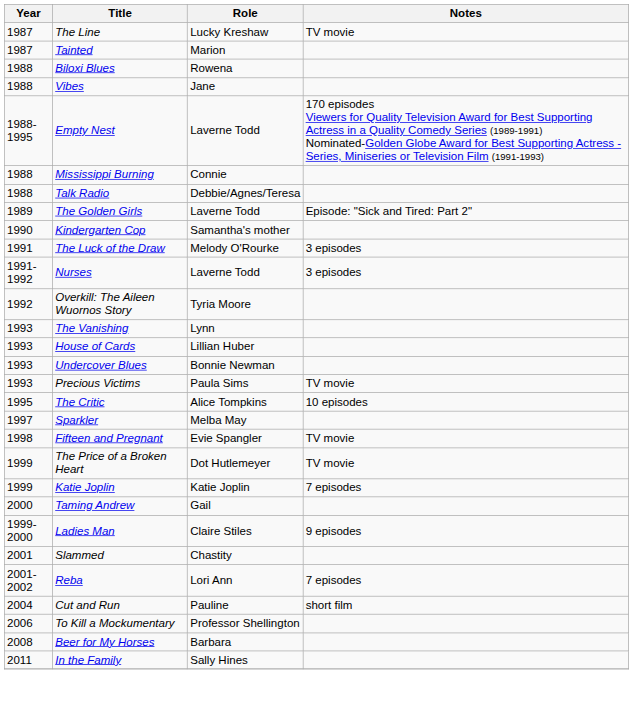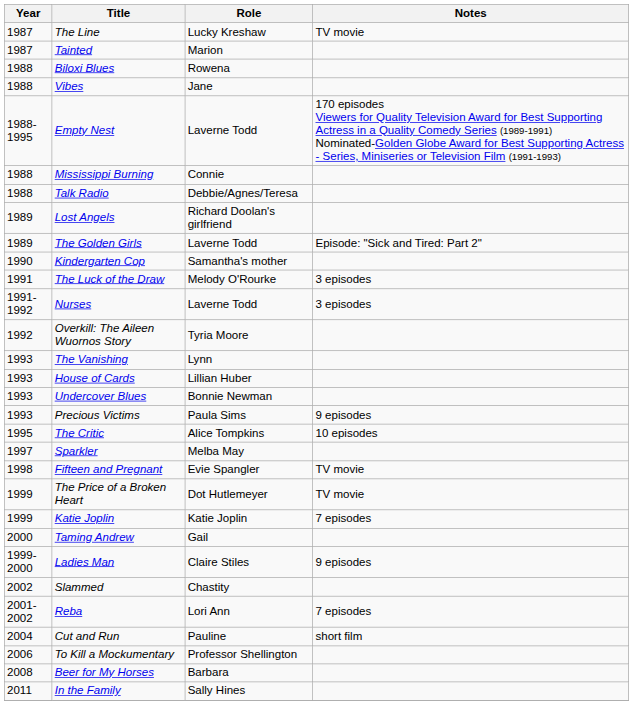 <table class="wikitable sortable">
 <tr>
 <th>Year</th>
 <th>Title</th>
 <th>Role</th>
 <th class="unsortable">Notes</th>
 </tr>
 <tr>
 <td>1987</td>
 <td><em>The Line</em></td>
 <td>Lucky Kreshaw</td>
 <td>TV movie</td>
 </tr>
 <tr>
 <td>1987</td>
 <td><em><a href='#'>Tainted</a></em></td>
 <td>Marion</td>
 <td></td>
 </tr>
 <tr>
 <td>1988</td>
 <td><em><a href='#'>Biloxi Blues</a></em></td>
 <td>Rowena</td>
 <td></td>
 </tr>
 <tr>
 <td>1988</td>
 <td><em><a href='#'>Vibes</a></em></td>
 <td>Jane</td>
 <td></td>
 </tr>
 <tr>
 <td>1988-1995</td>
 <td><em><a href='#'>Empty Nest</a></em></td>
 <td>Laverne Todd</td>
 <td>170 episodes<br><a href='#'>Viewers for Quality Television Award for Best Supporting Actress in a Quality Comedy Series</a> <small>(1989-1991)</small><br>Nominated-<a href='#'>Golden Globe Award for Best Supporting Actress - Series, Miniseries or Television Film</a> <small>(1991-1993)</small></td>
 </tr>
 <tr>
 <td>1988</td>
 <td><em><a href='#'>Mississippi Burning</a></em></td>
 <td>Connie</td>
 <td></td>
 </tr>
 <tr>
 <td>1988</td>
 <td><em><a href='#'>Talk Radio</a></em></td>
 <td>Debbie/Agnes/Teresa</td>
+<td></td>
+</tr>
+<tr>
+<td>1989</td>
+<td><em><a href='#'>Lost Angels</a></em></td>
+<td>Richard Doolan's girlfriend</td>
 <td></td>
 </tr>
 <tr>
 <td>1989</td>
 <td><em><a href='#'>The Golden Girls</a></em></td>
 <td>Laverne Todd</td>
 <td>Episode: "Sick and Tired: Part 2"</td>
 </tr>
 <tr>
 <td>1990</td>
 <td><em><a href='#'>Kindergarten Cop</a></em></td>
 <td>Samantha's mother</td>
 <td></td>
 </tr>
 <tr>
 <td>1991</td>
 <td><em><a href='#'>The Luck of the Draw</a></em></td>
 <td>Melody O'Rourke</td>
 <td>3 episodes</td>
 </tr>
 <tr>
 <td>1991-1992</td>
 <td><em><a href='#'>Nurses</a></em></td>
 <td>Laverne Todd</td>
 <td>3 episodes</td>
 </tr>
 <tr>
 <td>1992</td>
 <td><em>Overkill: The Aileen Wuornos Story</em></td>
 <td>Tyria Moore</td>
 <td></td>
 </tr>
 <tr>
 <td>1993</td>
 <td><em><a href='#'>The Vanishing</a></em></td>
 <td>Lynn</td>
 <td></td>
 </tr>
 <tr>
 <td>1993</td>
 <td><em><a href='#'>House of Cards</a></em></td>
 <td>Lillian Huber</td>
 <td></td>
 </tr>
 <tr>
 <td>1993</td>
 <td><em><a href='#'>Undercover Blues</a></em></td>
 <td>Bonnie Newman</td>
 <td></td>
 </tr>
 <tr>
 <td>1993</td>
 <td><em>Precious Victims</em></td>
 <td>Paula Sims</td>
-<td>TV movie</td>
+<td>9 episodes</td>
 </tr>
 <tr>
 <td>1995</td>
 <td><em><a href='#'>The Critic</a></em></td>
 <td>Alice Tompkins</td>
 <td>10 episodes</td>
 </tr>
 <tr>
 <td>1997</td>
 <td><em><a href='#'>Sparkler</a></em></td>
 <td>Melba May</td>
 <td></td>
 </tr>
 <tr>
 <td>1998</td>
 <td><em><a href='#'>Fifteen and Pregnant</a></em></td>
 <td>Evie Spangler</td>
 <td>TV movie</td>
 </tr>
 <tr>
 <td>1999</td>
 <td><em>The Price of a Broken Heart</em></td>
 <td>Dot Hutlemeyer</td>
 <td>TV movie</td>
 </tr>
 <tr>
 <td>1999</td>
 <td><em><a href='#'>Katie Joplin</a></em></td>
 <td>Katie Joplin</td>
 <td>7 episodes</td>
 </tr>
 <tr>
 <td>2000</td>
 <td><em><a href='#'>Taming Andrew</a></em></td>
 <td>Gail</td>
 <td></td>
 </tr>
 <tr>
 <td>1999-2000</td>
 <td><em><a href='#'>Ladies Man</a></em></td>
 <td>Claire Stiles</td>
 <td>9 episodes</td>
 </tr>
 <tr>
-<td>2001</td>
+<td>2002</td>
 <td><em>Slammed</em></td>
 <td>Chastity</td>
 <td></td>
 </tr>
 <tr>
 <td>2001-2002</td>
 <td><em><a href='#'>Reba</a></em></td>
 <td>Lori Ann</td>
 <td>7 episodes</td>
 </tr>
 <tr>
 <td>2004</td>
 <td><em>Cut and Run</em></td>
 <td>Pauline</td>
 <td>short film</td>
 </tr>
 <tr>
 <td>2006</td>
 <td><em>To Kill a Mockumentary</em></td>
 <td>Professor Shellington</td>
 <td></td>
 </tr>
 <tr>
 <td>2008</td>
 <td><em><a href='#'>Beer for My Horses</a></em></td>
 <td>Barbara</td>
 <td></td>
 </tr>
 <tr>
 <td>2011</td>
 <td><em><a href='#'>In the Family</a></em></td>
 <td>Sally Hines</td>
 <td></td>
 </tr>
 <tr>
 </tr>
 </table>
